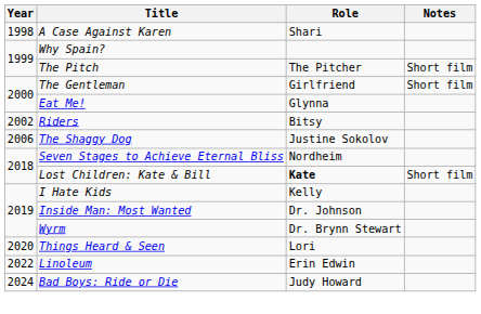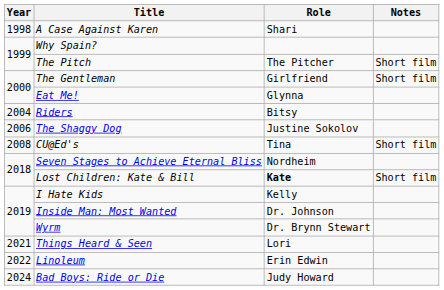 <table class="wikitable sortable">
 <tr>
 <th>Year</th>
 <th>Title</th>
 <th>Role</th>
 <th class="unsortable">Notes</th>
 </tr>
 <tr>
 <td>1998</td>
 <td><em>A Case Against Karen</em></td>
 <td>Shari</td>
 <td></td>
 </tr>
 <tr>
 <td rowspan="2">1999</td>
 <td><em>Why Spain?</em></td>
 <td></td>
 <td></td>
 </tr>
 <tr>
 <td><em>The Pitch</em></td>
 <td>The Pitcher</td>
 <td>Short film</td>
 </tr>
 <tr>
 <td rowspan="2">2000</td>
 <td><em>The Gentleman</em></td>
 <td>Girlfriend</td>
 <td>Short film</td>
 </tr>
 <tr>
 <td><em><a href='#'>Eat Me!</a></em></td>
 <td>Glynna</td>
 <td></td>
 </tr>
 <tr>
-<td>2002</td>
+<td>2004</td>
 <td><em><a href='#'>Riders</a></em></td>
 <td>Bitsy</td>
 <td></td>
 </tr>
 <tr>
 <td>2006</td>
 <td><em><a href='#'>The Shaggy Dog</a></em></td>
 <td>Justine Sokolov</td>
 <td></td>
+</tr>
+<tr>
+<td>2008</td>
+<td><em>CU@Ed's</em></td>
+<td>Tina</td>
+<td>Short film</td>
 </tr>
 <tr>
 <td rowspan="2">2018</td>
 <td><em><a href='#'>Seven Stages to Achieve Eternal Bliss</a></em></td>
 <td>Nordheim</td>
 <td></td>
 </tr>
 <tr>
 <td><em>Lost Children: Kate & Bill</em></td>
 <td><strong>Kate</strong></td>
 <td>Short film</td>
 </tr>
 <tr>
 <td rowspan="3">2019</td>
 <td><em>I Hate Kids</em></td>
 <td>Kelly</td>
 <td></td>
 </tr>
 <tr>
 <td><em><a href='#'>Inside Man: Most Wanted</a></em></td>
 <td>Dr. Johnson</td>
 <td></td>
 </tr>
 <tr>
 <td><em><a href='#'>Wyrm</a></em></td>
 <td>Dr. Brynn Stewart</td>
 <td></td>
 </tr>
 <tr>
-<td>2020</td>
+<td>2021</td>
 <td><em><a href='#'>Things Heard & Seen</a></em></td>
 <td>Lori</td>
 <td></td>
 </tr>
 <tr>
 <td>2022</td>
 <td><em><a href='#'>Linoleum</a></em></td>
 <td>Erin Edwin</td>
 <td></td>
 </tr>
 <tr>
 <td>2024</td>
 <td><em><a href='#'>Bad Boys: Ride or Die</a></em></td>
 <td>Judy Howard</td>
 <td></td>
 </tr>
 </table>
